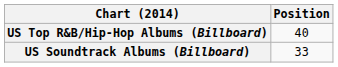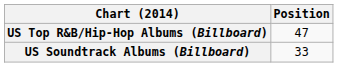 <table class="wikitable sortable plainrowheaders" style="text-align:center">
 <tr>
 <th scope="col">Chart (2014)</th>
 <th scope="col">Position</th>
 </tr>
 <tr>
 <th scope="row">US Top R&B/Hip-Hop Albums (<em>Billboard</em>)</th>
-<td>40</td>
+<td>47</td>
 </tr>
 <tr>
 <th scope="row">US Soundtrack Albums (<em>Billboard</em>)</th>
 <td>33</td>
 </tr>
 </table>
